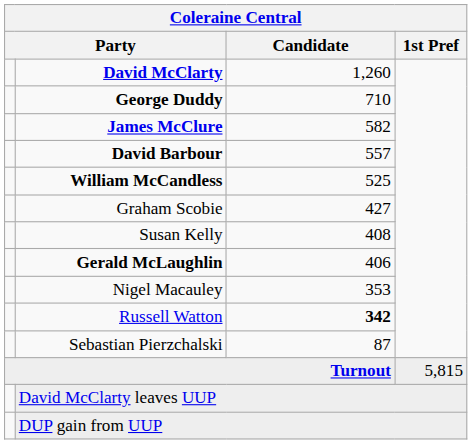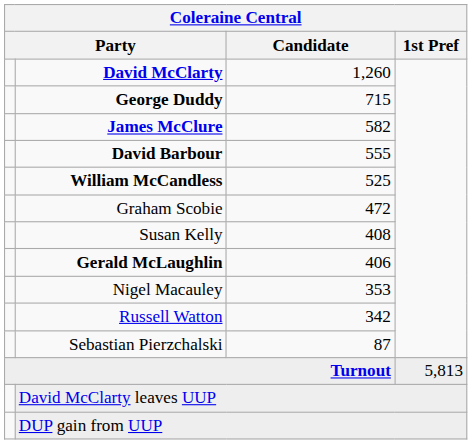 <table class="wikitable">
 <tr>
 <th colspan="4" align="center"><a href='#'>Coleraine Central</a></th>
 </tr>
 <tr>
 <th colspan="2" align="center" width=200>Party</th>
 <th width=150>Candidate</th>
 <th width=60>1st Pref</th>
 </tr>
 <tr>
 <td></td>
 <td align="right"><strong><a href='#'>David McClarty</a></strong></td>
 <td align="right">1,260</td>
 </tr>
 <tr>
 <td></td>
 <td align="right"><strong>George Duddy</strong></td>
-<td align="right">710</td>
+<td align="right">715</td>
 </tr>
 <tr>
 <td></td>
 <td align="right"><strong><a href='#'>James McClure</a></strong></td>
 <td align="right">582</td>
 </tr>
 <tr>
 <td></td>
 <td align="right"><strong>David Barbour</strong></td>
-<td align="right">557</td>
+<td align="right">555</td>
 </tr>
 <tr>
 <td></td>
 <td align="right"><strong>William McCandless</strong></td>
 <td align="right">525</td>
 </tr>
 <tr>
 <td></td>
 <td align="right">Graham Scobie</td>
-<td align="right">427</td>
+<td align="right">472</td>
 </tr>
 <tr>
 <td></td>
 <td align="right">Susan Kelly</td>
 <td align="right">408</td>
 </tr>
 <tr>
 <td></td>
 <td align="right"><strong>Gerald McLaughlin</strong></td>
 <td align="right">406</td>
 </tr>
 <tr>
 <td></td>
 <td align="right">Nigel Macauley</td>
 <td align="right">353</td>
 </tr>
 <tr>
 <td></td>
 <td align="right"><a href='#'>Russell Watton</a></td>
-<td align="right"><strong>342</strong></td>
+<td align="right">342</td>
 </tr>
 <tr>
 <td></td>
 <td align="right">Sebastian Pierzchalski</td>
 <td align="right">87</td>
 </tr>
 <tr bgcolor="EEEEEE">
 <td colspan=3 align="right"><strong><a href='#'>Turnout</a></strong></td>
-<td align="right">5,815</td>
+<td align="right">5,813</td>
 </tr>
 <tr>
 <td bgcolor=></td>
 <td colspan=3 bgcolor="EEEEEE"><a href='#'>David McClarty</a> leaves <a href='#'>UUP</a></td>
 </tr>
 <tr>
 <td bgcolor=></td>
 <td colspan=3 bgcolor="EEEEEE"><a href='#'>DUP</a> gain from <a href='#'>UUP</a></td>
 </tr>
 </table>
